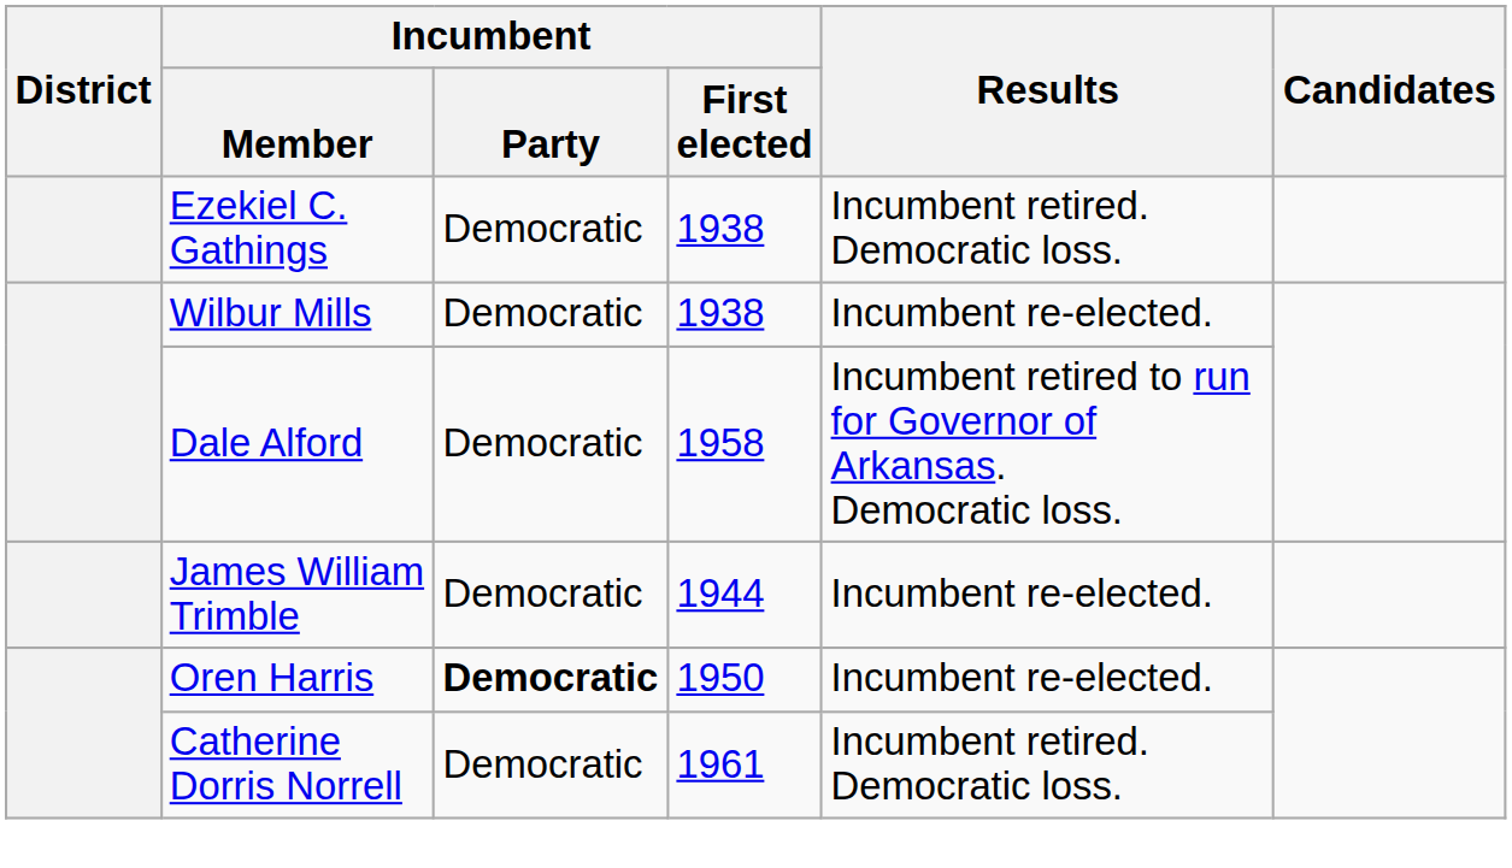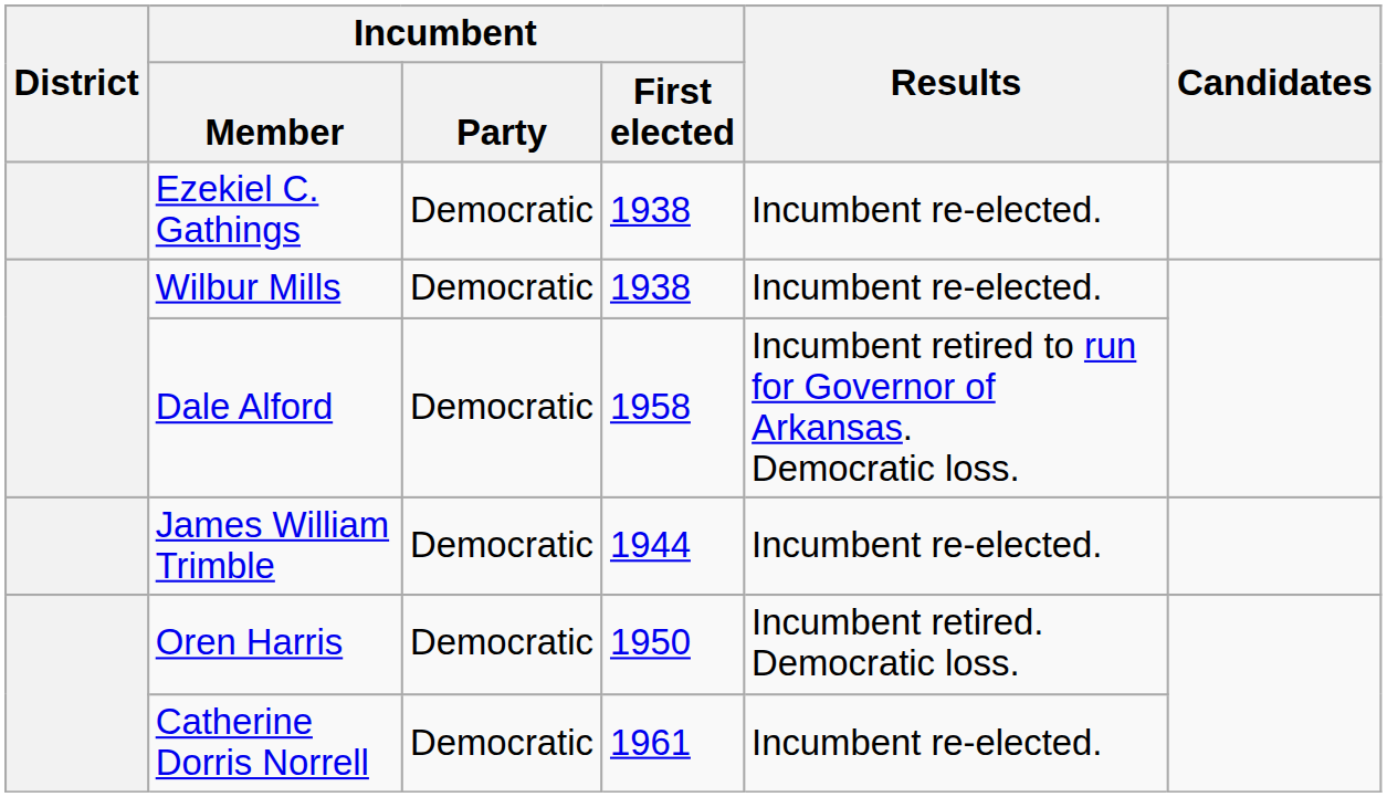 <table class="wikitable sortable">
 <tr>
 <th rowspan=2>District</th>
 <th colspan=3>Incumbent</th>
 <th rowspan=2>Results</th>
 <th rowspan=2 class="unsortable">Candidates</th>
 </tr>
 <tr valign=bottom>
 <th>Member</th>
 <th>Party</th>
 <th>First<br>elected</th>
 </tr>
 <tr>
 <th></th>
 <td><a href='#'>Ezekiel C. Gathings</a></td>
 <td>Democratic</td>
 <td><a href='#'>1938</a></td>
-<td>Incumbent retired.<br>Democratic loss.</td>
+<td>Incumbent re-elected.</td>
 <td nowrap></td>
 </tr>
 <tr>
 <th rowspan=2></th>
 <td><a href='#'>Wilbur Mills</a></td>
 <td>Democratic</td>
 <td><a href='#'>1938</a></td>
 <td>Incumbent re-elected.</td>
 <td rowspan=2 nowrap></td>
 </tr>
 <tr>
 <td><a href='#'>Dale Alford</a><br></td>
 <td>Democratic</td>
 <td><a href='#'>1958</a></td>
 <td>Incumbent retired to <a href='#'>run for Governor of Arkansas</a>.<br>Democratic loss.</td>
 </tr>
 <tr>
 <th></th>
 <td><a href='#'>James William Trimble</a></td>
 <td>Democratic</td>
 <td><a href='#'>1944</a></td>
 <td>Incumbent re-elected.</td>
 <td nowrap></td>
 </tr>
 <tr>
 <th rowspan=2></th>
 <td><a href='#'>Oren Harris</a></td>
-<td><strong>Democratic</strong></td>
+<td>Democratic</td>
 <td><a href='#'>1950</a></td>
-<td>Incumbent re-elected.</td>
+<td>Incumbent retired.<br>Democratic loss.</td>
 <td rowspan=2 nowrap></td>
 </tr>
 <tr>
 <td><a href='#'>Catherine Dorris Norrell</a><br></td>
 <td>Democratic</td>
 <td><a href='#'>1961 </a></td>
-<td>Incumbent retired.<br>Democratic loss.</td>
+<td>Incumbent re-elected.</td>
 </tr>
 </table>
